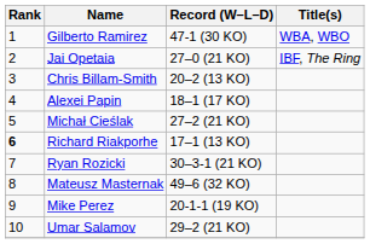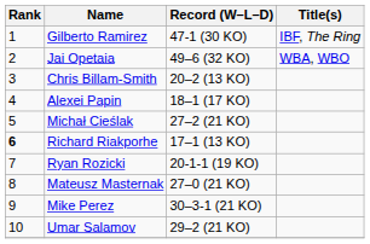 <table class="wikitable">
 <tr>
 <th>Rank</th>
 <th>Name</th>
 <th>Record (W–L–D)</th>
 <th>Title(s)</th>
 </tr>
 <tr>
 <td>1</td>
 <td><a href='#'>Gilberto Ramirez</a></td>
 <td>47-1 (30 KO)</td>
-<td><a href='#'>WBA</a>, <a href='#'>WBO</a></td>
+<td><a href='#'>IBF</a>, <em>The Ring</em></td>
 </tr>
 <tr>
 <td>2</td>
 <td><a href='#'>Jai Opetaia</a></td>
-<td>27–0 (21 KO)</td>
-<td><a href='#'>IBF</a>, <em>The Ring</em></td>
+<td>49–6 (32 KO)</td>
+<td><a href='#'>WBA</a>, <a href='#'>WBO</a></td>
 </tr>
 <tr>
 <td>3</td>
 <td><a href='#'>Chris Billam-Smith</a></td>
 <td>20–2 (13 KO)</td>
 <td></td>
 </tr>
 <tr>
 <td>4</td>
 <td><a href='#'>Alexei Papin</a></td>
 <td>18–1 (17 KO)</td>
 <td></td>
 </tr>
 <tr>
 <td>5</td>
 <td><a href='#'>Michał Cieślak</a></td>
 <td>27–2 (21 KO)</td>
 <td></td>
 </tr>
 <tr>
 <td><strong>6</strong></td>
 <td><a href='#'>Richard Riakporhe</a></td>
 <td>17–1 (13 KO)</td>
 <td></td>
 </tr>
 <tr>
 <td>7</td>
 <td><a href='#'>Ryan Rozicki</a></td>
-<td>30–3-1 (21 KO)</td>
+<td>20-1-1 (19 KO)</td>
 <td></td>
 </tr>
 <tr>
 <td>8</td>
 <td><a href='#'>Mateusz Masternak</a></td>
-<td>49–6 (32 KO)</td>
+<td>27–0 (21 KO)</td>
 <td></td>
 </tr>
 <tr>
 <td>9</td>
 <td><a href='#'>Mike Perez</a></td>
-<td>20-1-1 (19 KO)</td>
+<td>30–3-1 (21 KO)</td>
 <td></td>
 </tr>
 <tr>
 <td>10</td>
 <td><a href='#'>Umar Salamov</a></td>
 <td>29–2 (21 KO)</td>
 <td></td>
 </tr>
 <tr>
 </tr>
 </table>
